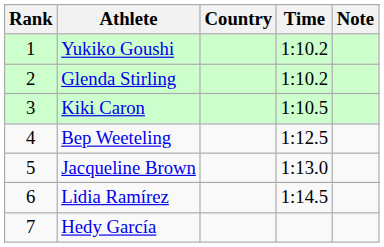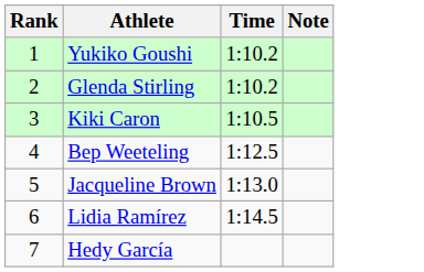 <table class="wikitable sortable" style="text-align:center">
 <tr>
 <th>Rank</th>
 <th>Athlete</th>
-<th>Country</th>
 <th>Time</th>
 <th>Note</th>
 </tr>
 <tr bgcolor=#CCFFCC>
 <td>1</td>
 <td align=left><a href='#'>Yukiko Goushi</a></td>
-<td align=left></td>
 <td>1:10.2</td>
 <td></td>
 </tr>
 <tr bgcolor=#CCFFCC>
 <td>2</td>
 <td align=left><a href='#'>Glenda Stirling</a></td>
-<td align=left></td>
 <td>1:10.2</td>
 <td></td>
 </tr>
 <tr bgcolor=#CCFFCC>
 <td>3</td>
 <td align=left><a href='#'>Kiki Caron</a></td>
-<td align=left></td>
 <td>1:10.5</td>
 <td></td>
 </tr>
 <tr>
 <td>4</td>
 <td align=left><a href='#'>Bep Weeteling</a></td>
-<td align=left></td>
 <td>1:12.5</td>
 <td></td>
 </tr>
 <tr>
 <td>5</td>
 <td align=left><a href='#'>Jacqueline Brown</a></td>
-<td align=left></td>
 <td>1:13.0</td>
 <td></td>
 </tr>
 <tr>
 <td>6</td>
 <td align=left><a href='#'>Lidia Ramírez</a></td>
-<td align=left></td>
 <td>1:14.5</td>
 <td></td>
 </tr>
 <tr>
 <td>7</td>
 <td align=left><a href='#'>Hedy García</a></td>
-<td align=left></td>
 <td></td>
 <td></td>
 </tr>
 </table>
